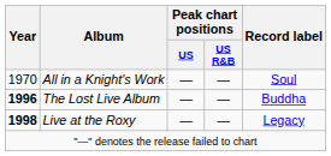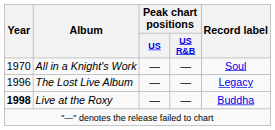 <table class="wikitable" style="text-align:center;">
 <tr>
 <th rowspan="2">Year</th>
 <th rowspan="2">Album</th>
 <th colspan="2">Peak chart positions</th>
 <th rowspan="2">Record label</th>
 </tr>
 <tr style="font-size:smaller;">
 <th width="40"><a href='#'>US</a></th>
 <th width="40"><a href='#'>US<br>R&B</a></th>
 </tr>
 <tr>
 <td>1970</td>
 <td align="left"><em>All in a Knight's Work</em></td>
 <td>—</td>
 <td>—</td>
 <td><a href='#'>Soul</a></td>
 </tr>
 <tr>
-<td><strong>1996</strong></td>
+<td>1996</td>
 <td align="left"><em>The Lost Live Album</em></td>
 <td>—</td>
 <td>—</td>
-<td><a href='#'>Buddha</a></td>
+<td><a href='#'>Legacy</a></td>
 </tr>
 <tr>
 <td><strong>1998</strong></td>
 <td align="left"><em>Live at the Roxy</em></td>
 <td>—</td>
 <td>—</td>
-<td><a href='#'>Legacy</a></td>
+<td><a href='#'>Buddha</a></td>
 </tr>
 <tr>
 <td align="center" colspan="8"><small>"—" denotes the release failed to chart</small></td>
 </tr>
 </table>
